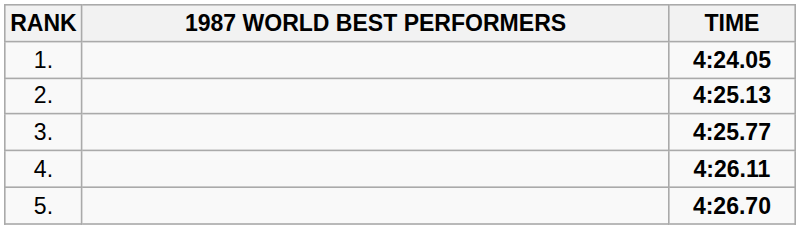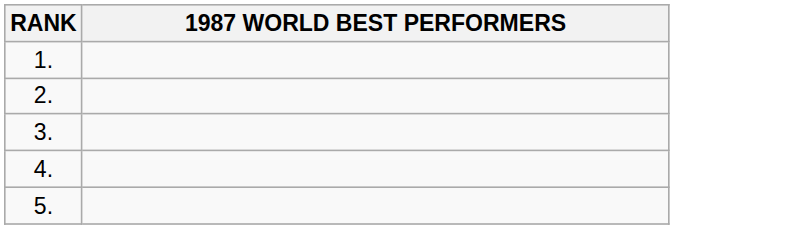 <table class="wikitable" style="border-collapse: collapse; font-size: 90%;">
 <tr>
 <th>RANK</th>
 <th align="center" style="width: 25em">1987 WORLD BEST PERFORMERS</th>
-<th align="center" style="width: 5em">TIME</th>
 </tr>
 <tr>
 <td align="center">1.</td>
 <td></td>
-<td align="center"><strong>4:24.05</strong></td>
 </tr>
 <tr>
 <td align="center">2.</td>
 <td></td>
-<td align="center"><strong>4:25.13</strong></td>
 </tr>
 <tr>
 <td align="center">3.</td>
 <td></td>
-<td align="center"><strong>4:25.77</strong></td>
 </tr>
 <tr>
 <td align="center">4.</td>
 <td></td>
-<td align="center"><strong>4:26.11</strong></td>
 </tr>
 <tr>
 <td align="center">5.</td>
 <td></td>
-<td align="center"><strong>4:26.70</strong></td>
 </tr>
 </table>
